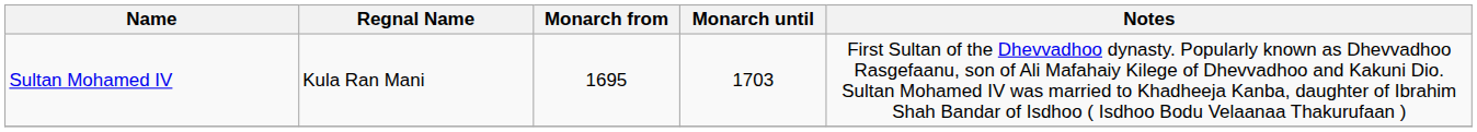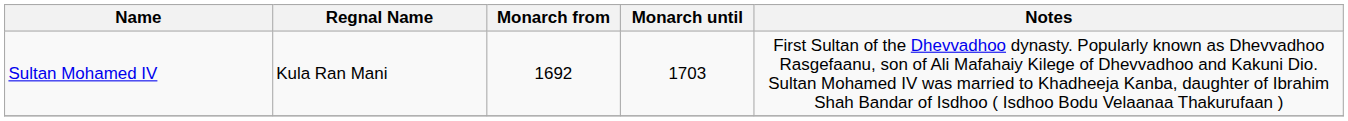 <table width=100% class="wikitable">
 <tr>
 <th width=20%>Name</th>
 <th>Regnal Name</th>
 <th width=10%>Monarch from</th>
 <th width=10%>Monarch until</th>
 <th width=44%>Notes</th>
 </tr>
 <tr>
 <td align="left"><a href='#'>Sultan Mohamed IV</a></td>
 <td>Kula Ran Mani</td>
-<td align="center">1695</td>
+<td align="center">1692</td>
 <td align="center">1703</td>
 <td align="center">First Sultan of the <a href='#'>Dhevvadhoo</a> dynasty. Popularly known as Dhevvadhoo Rasgefaanu, son of Ali Mafahaiy Kilege of Dhevvadhoo and Kakuni Dio. Sultan Mohamed IV was married to Khadheeja Kanba, daughter of Ibrahim Shah Bandar of Isdhoo ( Isdhoo Bodu Velaanaa Thakurufaan )</td>
 </tr>
 <tr>
 </tr>
 </table>
